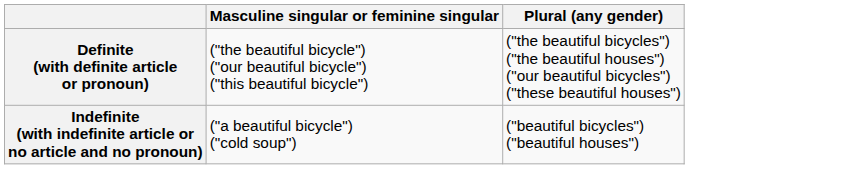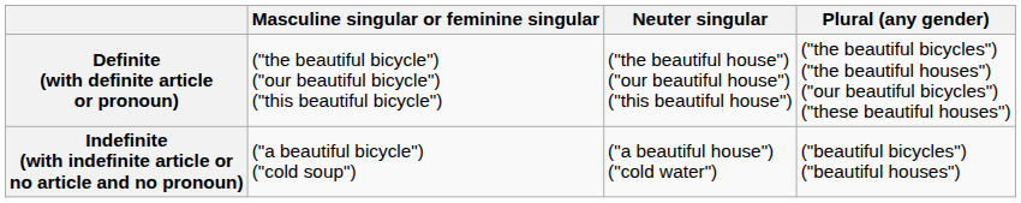 <table class="wikitable">
 <tr>
 <th></th>
 <th>Masculine singular or feminine singular</th>
+<th>Neuter singular</th>
 <th>Plural (any gender)</th>
 </tr>
 <tr>
 <th>Definite<br>(with definite article<br>or pronoun)</th>
 <td> ("the beautiful bicycle")<br> ("our beautiful bicycle")<br> ("this beautiful bicycle")</td>
+<td> ("the beautiful house")<br> ("our beautiful house")<br> ("this beautiful house")</td>
 <td> ("the beautiful bicycles")<br> ("the beautiful houses")<br> ("our beautiful bicycles")<br> ("these beautiful houses")</td>
 </tr>
 <tr>
 <th>Indefinite<br>(with indefinite article or<br>no article and no pronoun)</th>
 <td> ("a beautiful bicycle")<br> ("cold soup")</td>
+<td> ("a beautiful house")<br> ("cold water")</td>
 <td> ("beautiful bicycles")<br> ("beautiful houses")</td>
 </tr>
 </table>
